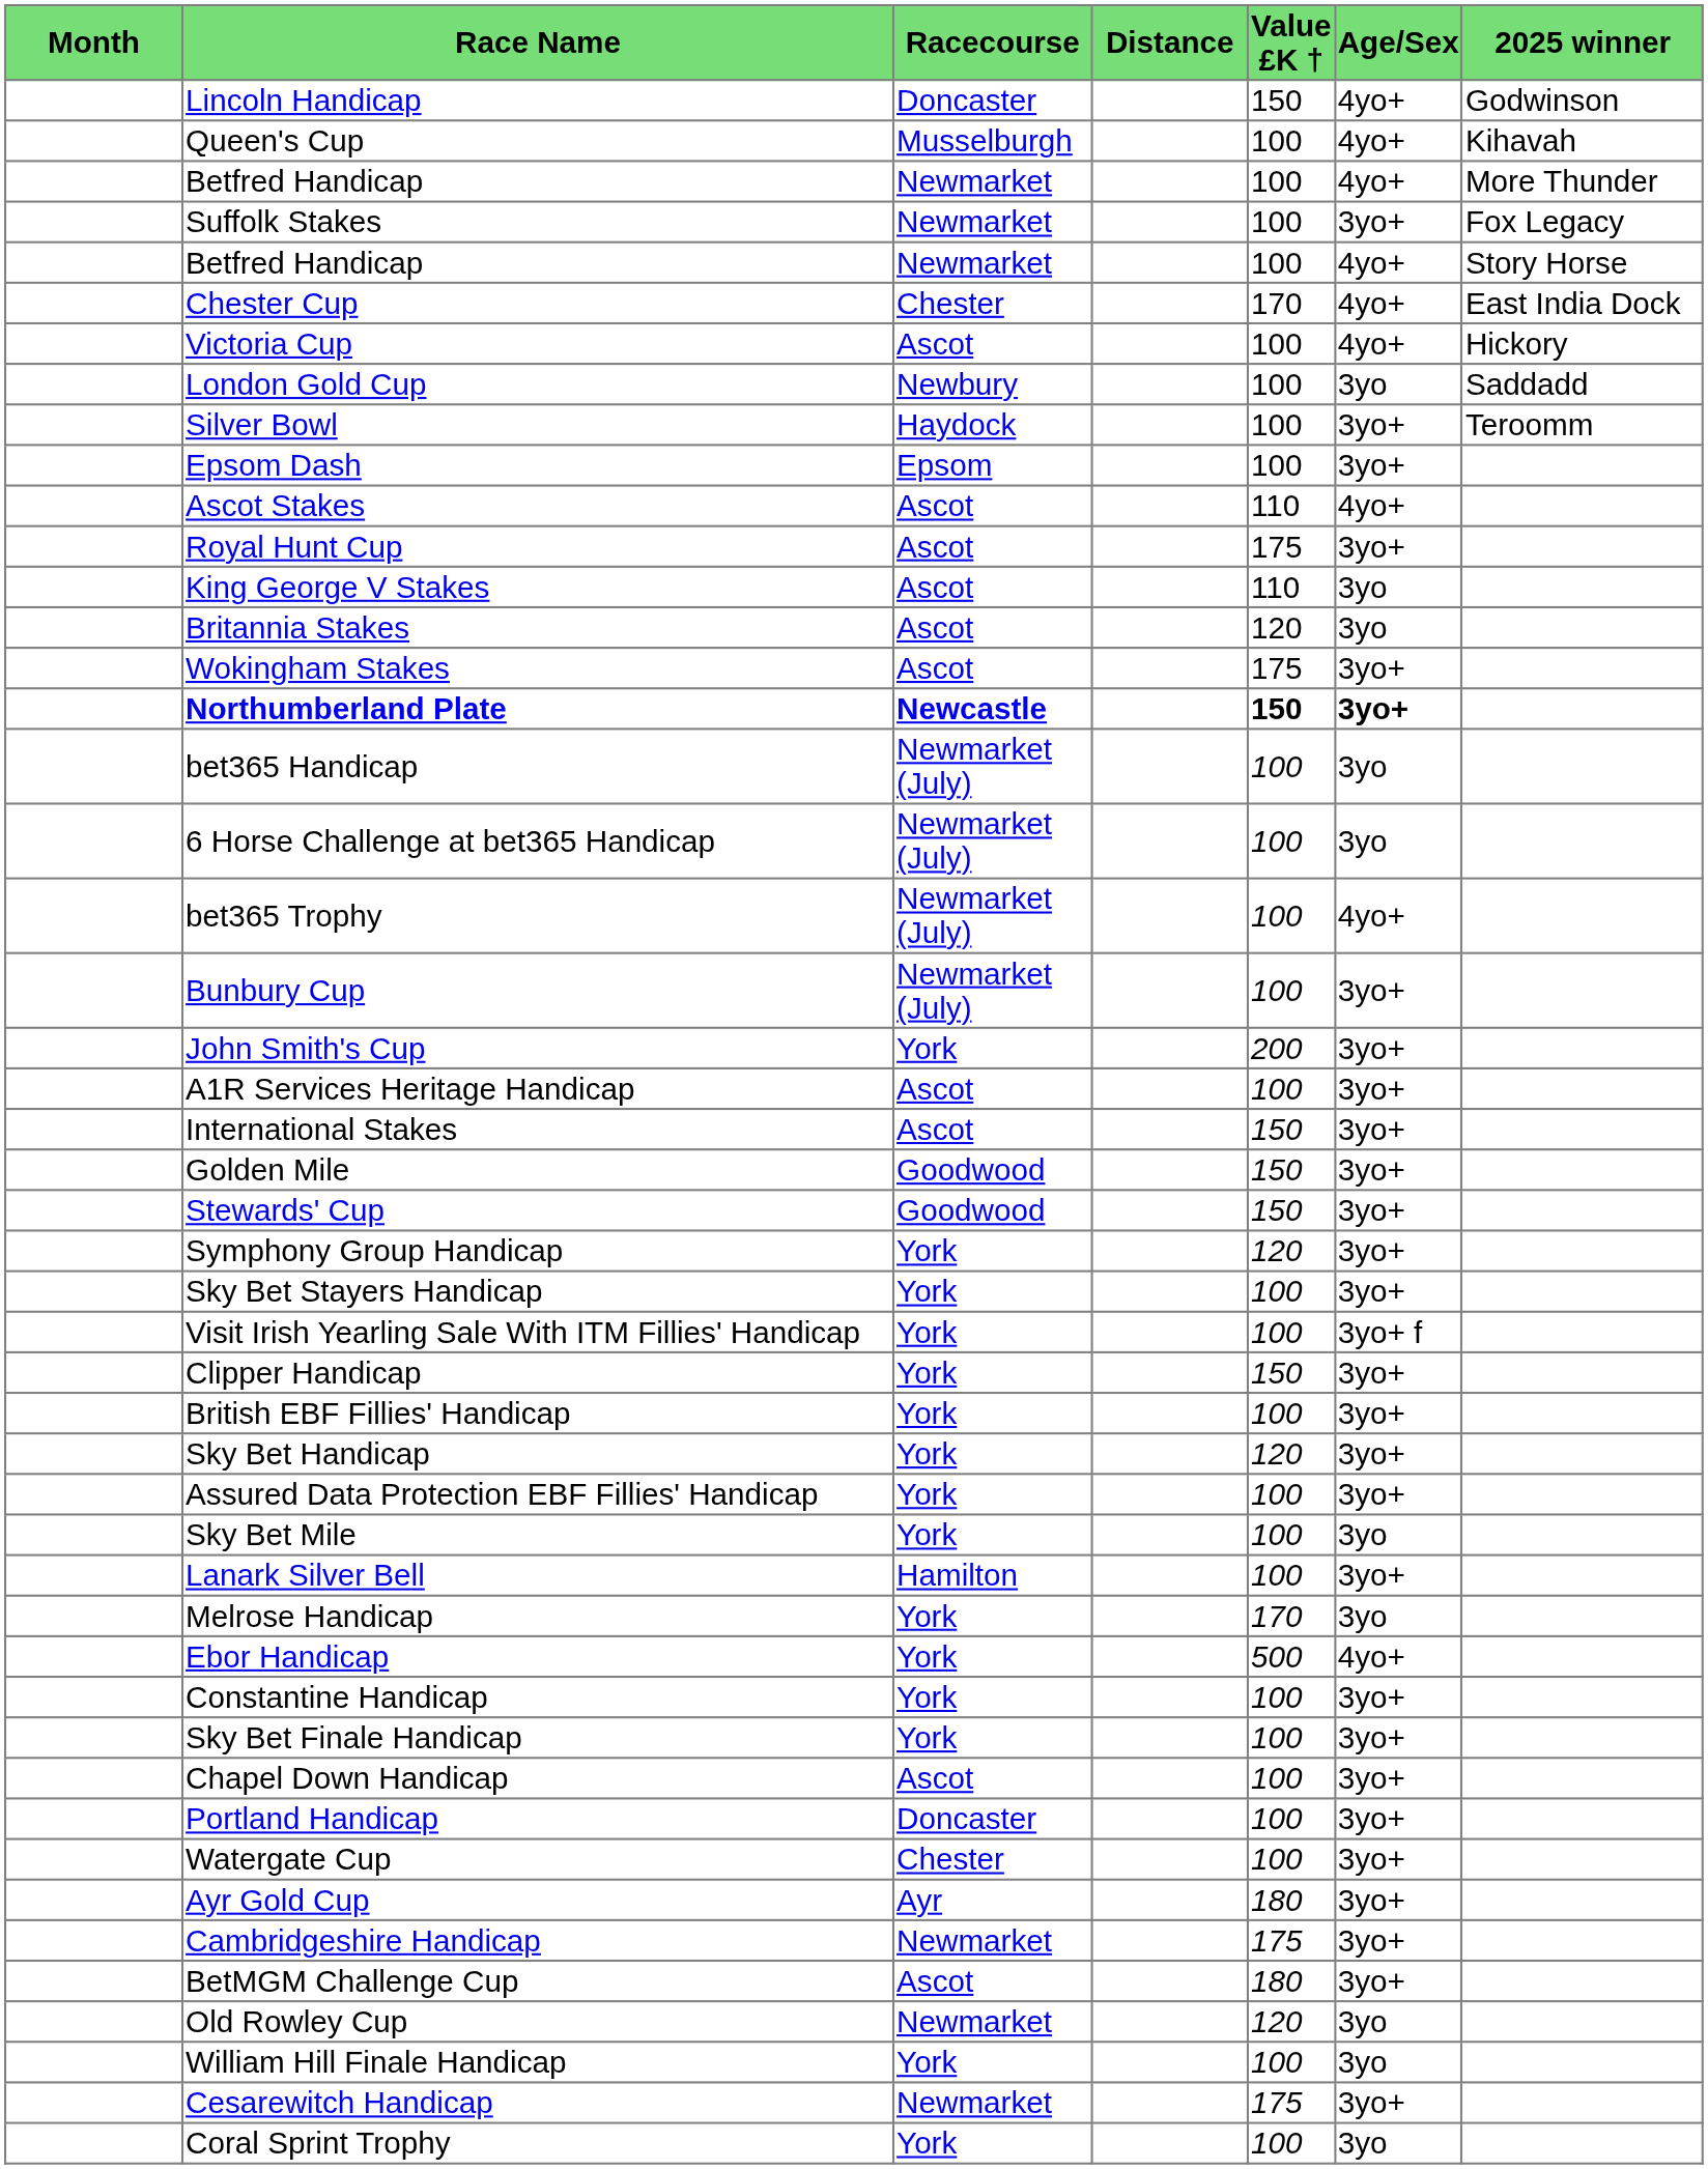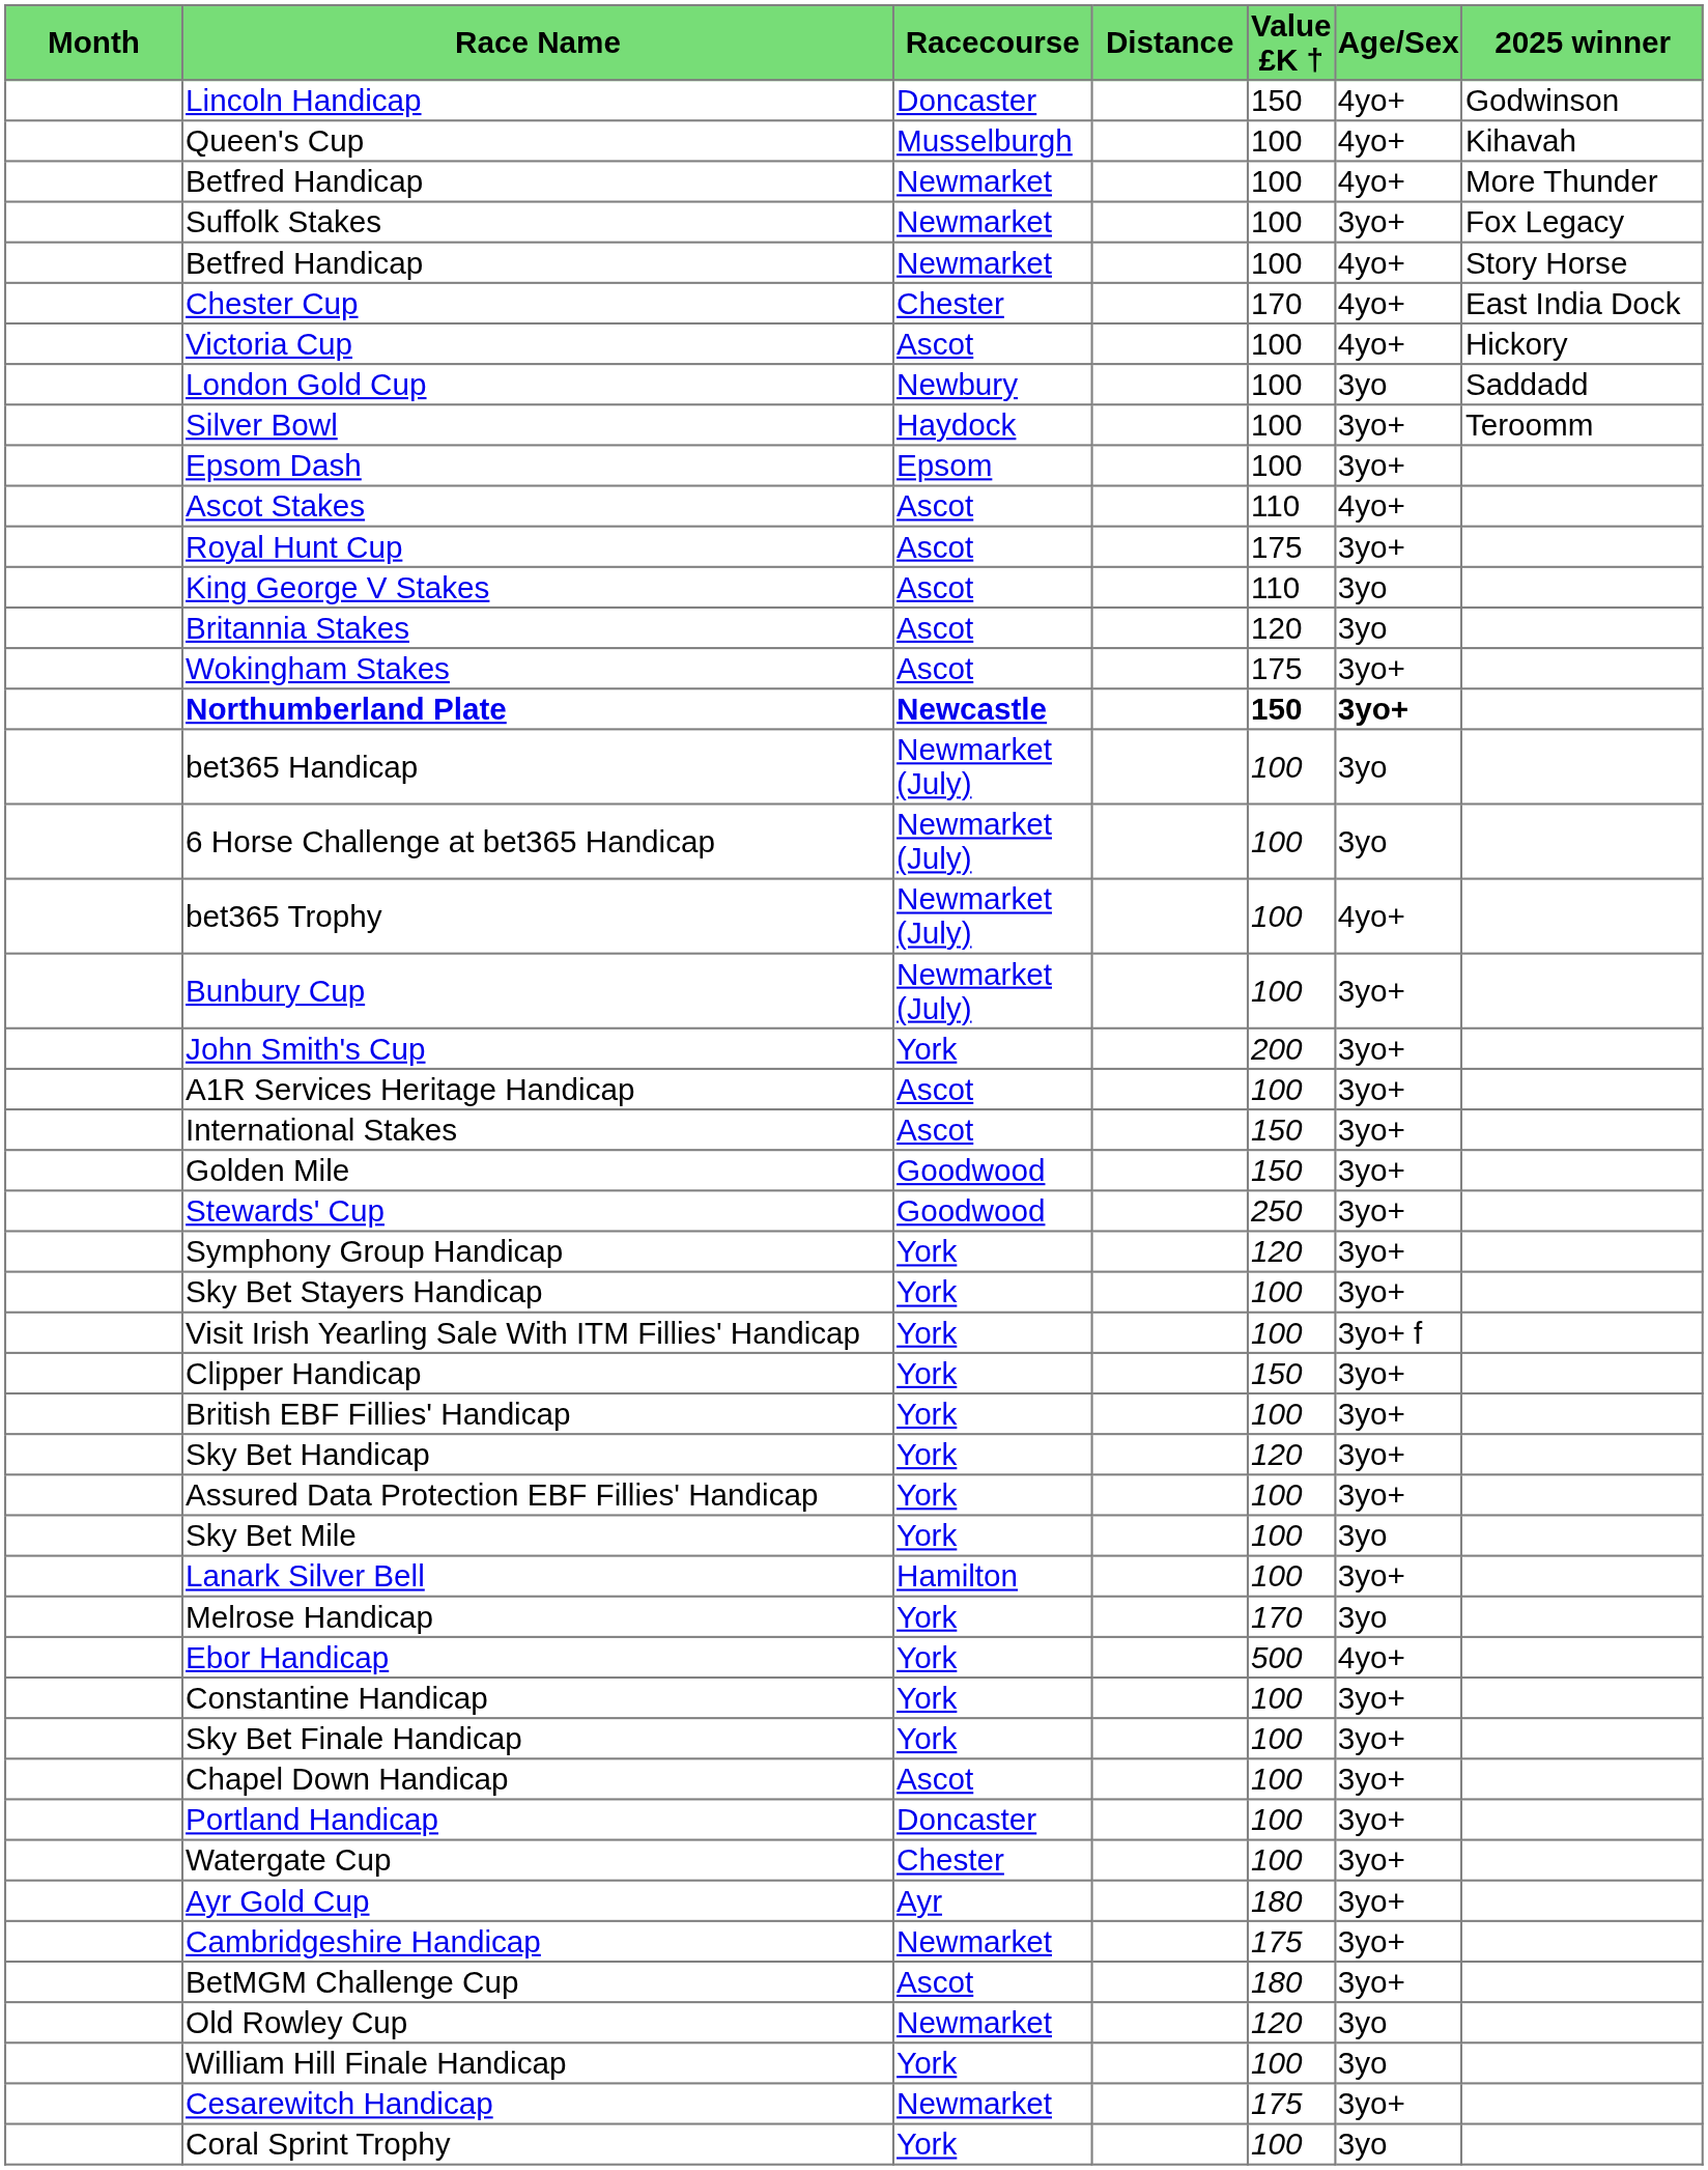 <table class = "sortable" | border="1" style="border-collapse: collapse; font-size:90%">
 <tr bgcolor="#77dd77" align="center">
 <th width="80px"><strong>Month</strong><br></th>
 <th width="330px"><strong>Race Name</strong><br></th>
 <th width="90px"><strong>Racecourse</strong><br></th>
 <th width="70px"><strong>Distance</strong> <br></th>
 <th Width="20px">Value £K † <br></th>
 <th width="20px"><strong>Age/Sex</strong><br></th>
 <th width="110px"><strong>2025 winner</strong><br></th>
 </tr>
 <tr>
 <td></td>
 <td><a href='#'>Lincoln Handicap</a></td>
 <td><a href='#'>Doncaster</a></td>
 <td></td>
 <td>150</td>
 <td>4yo+</td>
 <td>Godwinson</td>
 </tr>
 <tr>
 <td></td>
 <td>Queen's Cup</td>
 <td><a href='#'>Musselburgh</a></td>
 <td></td>
 <td>100</td>
 <td>4yo+</td>
 <td>Kihavah</td>
 </tr>
 <tr>
 <td></td>
 <td>Betfred Handicap</td>
 <td><a href='#'>Newmarket</a></td>
 <td></td>
 <td>100</td>
 <td>4yo+</td>
 <td>More Thunder</td>
 </tr>
 <tr>
 <td></td>
 <td>Suffolk Stakes</td>
 <td><a href='#'>Newmarket</a></td>
 <td></td>
 <td>100</td>
 <td>3yo+</td>
 <td>Fox Legacy</td>
 </tr>
 <tr>
 <td></td>
 <td>Betfred Handicap</td>
 <td><a href='#'>Newmarket</a></td>
 <td></td>
 <td>100</td>
 <td>4yo+</td>
 <td>Story Horse</td>
 </tr>
 <tr>
 <td></td>
 <td><a href='#'>Chester Cup</a></td>
 <td><a href='#'>Chester</a></td>
 <td></td>
 <td>170</td>
 <td>4yo+</td>
 <td>East India Dock</td>
 </tr>
 <tr>
 <td></td>
 <td><a href='#'>Victoria Cup</a></td>
 <td><a href='#'>Ascot</a></td>
 <td></td>
 <td>100</td>
 <td>4yo+</td>
 <td>Hickory</td>
 </tr>
 <tr>
 <td></td>
 <td><a href='#'>London Gold Cup</a></td>
 <td><a href='#'>Newbury</a></td>
 <td></td>
 <td>100</td>
 <td>3yo</td>
 <td>Saddadd</td>
 </tr>
 <tr>
 <td></td>
 <td><a href='#'>Silver Bowl</a></td>
 <td><a href='#'>Haydock</a></td>
 <td></td>
 <td>100</td>
 <td>3yo+</td>
 <td>Teroomm</td>
 </tr>
 <tr>
 <td></td>
 <td><a href='#'>Epsom Dash</a></td>
 <td><a href='#'>Epsom</a></td>
 <td></td>
 <td>100</td>
 <td>3yo+</td>
 <td></td>
 </tr>
 <tr>
 <td></td>
 <td><a href='#'>Ascot Stakes</a></td>
 <td><a href='#'>Ascot</a></td>
 <td></td>
 <td>110</td>
 <td>4yo+</td>
 <td></td>
 </tr>
 <tr>
 <td></td>
 <td><a href='#'>Royal Hunt Cup</a></td>
 <td><a href='#'>Ascot</a></td>
 <td></td>
 <td>175</td>
 <td>3yo+</td>
 <td></td>
 </tr>
 <tr>
 <td></td>
 <td><a href='#'>King George V Stakes</a></td>
 <td><a href='#'>Ascot</a></td>
 <td></td>
 <td>110</td>
 <td>3yo</td>
 <td></td>
 </tr>
 <tr>
 <td></td>
 <td><a href='#'>Britannia Stakes</a></td>
 <td><a href='#'>Ascot</a></td>
 <td></td>
 <td>120</td>
 <td>3yo</td>
 <td></td>
 </tr>
 <tr>
 <td></td>
 <td><a href='#'>Wokingham Stakes</a></td>
 <td><a href='#'>Ascot</a></td>
 <td></td>
 <td>175</td>
 <td>3yo+</td>
 <td></td>
 </tr>
 <tr>
 <td><strong></strong></td>
 <td><strong><a href='#'>Northumberland Plate</a></strong></td>
 <td><strong><a href='#'>Newcastle</a></strong></td>
 <td><strong></strong></td>
 <td><strong>150</strong></td>
 <td><strong>3yo+</strong></td>
 <td></td>
 </tr>
 <tr>
 <td></td>
 <td>bet365 Handicap</td>
 <td><a href='#'>Newmarket (July)</a></td>
 <td></td>
 <td><em>100</em></td>
 <td>3yo</td>
 <td></td>
 </tr>
 <tr>
 <td></td>
 <td>6 Horse Challenge at bet365 Handicap</td>
 <td><a href='#'>Newmarket (July)</a></td>
 <td></td>
 <td><em>100</em></td>
 <td>3yo</td>
 <td></td>
 </tr>
 <tr>
 <td></td>
 <td>bet365 Trophy</td>
 <td><a href='#'>Newmarket (July)</a></td>
 <td></td>
 <td><em>100</em></td>
 <td>4yo+</td>
 <td></td>
 </tr>
 <tr>
 <td></td>
 <td><a href='#'>Bunbury Cup</a></td>
 <td><a href='#'>Newmarket (July)</a></td>
 <td></td>
 <td><em>100</em></td>
 <td>3yo+</td>
 <td></td>
 </tr>
 <tr>
 <td></td>
 <td><a href='#'>John Smith's Cup</a></td>
 <td><a href='#'>York</a></td>
 <td></td>
 <td><em>200</em></td>
 <td>3yo+</td>
 <td></td>
 </tr>
 <tr>
 <td></td>
 <td>A1R Services Heritage Handicap</td>
 <td><a href='#'>Ascot</a></td>
 <td></td>
 <td><em>100</em></td>
 <td>3yo+</td>
 <td></td>
 </tr>
 <tr>
 <td></td>
 <td>International Stakes</td>
 <td><a href='#'>Ascot</a></td>
 <td></td>
 <td><em>150</em></td>
 <td>3yo+</td>
 <td></td>
 </tr>
 <tr>
 <td></td>
 <td>Golden Mile</td>
 <td><a href='#'>Goodwood</a></td>
 <td></td>
 <td><em>150</em></td>
 <td>3yo+</td>
 <td></td>
 </tr>
 <tr>
 <td></td>
 <td><a href='#'>Stewards' Cup</a></td>
 <td><a href='#'>Goodwood</a></td>
 <td></td>
-<td><em>150</em></td>
+<td><em>250</em></td>
 <td>3yo+</td>
 <td></td>
 </tr>
 <tr>
 <td></td>
 <td>Symphony Group Handicap</td>
 <td><a href='#'>York</a></td>
 <td></td>
 <td><em>120</em></td>
 <td>3yo+</td>
 <td></td>
 </tr>
 <tr>
 <td></td>
 <td>Sky Bet Stayers Handicap</td>
 <td><a href='#'>York</a></td>
 <td></td>
 <td><em>100</em></td>
 <td>3yo+</td>
 <td></td>
 </tr>
 <tr>
 <td></td>
 <td>Visit Irish Yearling Sale With ITM Fillies' Handicap</td>
 <td><a href='#'>York</a></td>
 <td></td>
 <td><em>100</em></td>
 <td>3yo+ f</td>
 <td></td>
 </tr>
 <tr>
 <td></td>
 <td>Clipper Handicap</td>
 <td><a href='#'>York</a></td>
 <td></td>
 <td><em>150</em></td>
 <td>3yo+</td>
 <td></td>
 </tr>
 <tr>
 <td></td>
 <td>British EBF Fillies' Handicap</td>
 <td><a href='#'>York</a></td>
 <td></td>
 <td><em>100</em></td>
 <td>3yo+</td>
 <td></td>
 </tr>
 <tr>
 <td></td>
 <td>Sky Bet Handicap</td>
 <td><a href='#'>York</a></td>
 <td></td>
 <td><em>120</em></td>
 <td>3yo+</td>
 <td></td>
 </tr>
 <tr>
 <td></td>
 <td>Assured Data Protection EBF Fillies' Handicap</td>
 <td><a href='#'>York</a></td>
 <td></td>
 <td><em>100</em></td>
 <td>3yo+</td>
 <td></td>
 </tr>
 <tr>
 <td></td>
 <td>Sky Bet Mile</td>
 <td><a href='#'>York</a></td>
 <td></td>
 <td><em>100</em></td>
 <td>3yo</td>
 <td></td>
 </tr>
 <tr>
 <td></td>
 <td><a href='#'>Lanark Silver Bell</a></td>
 <td><a href='#'>Hamilton</a></td>
 <td></td>
 <td><em>100</em></td>
 <td>3yo+</td>
 <td></td>
 </tr>
 <tr>
 <td></td>
 <td>Melrose Handicap</td>
 <td><a href='#'>York</a></td>
 <td></td>
 <td><em>170</em></td>
 <td>3yo</td>
 <td></td>
 </tr>
 <tr>
 <td></td>
 <td><a href='#'>Ebor Handicap</a></td>
 <td><a href='#'>York</a></td>
 <td></td>
 <td><em>500</em></td>
 <td>4yo+</td>
 <td></td>
 </tr>
 <tr>
 <td></td>
 <td>Constantine Handicap</td>
 <td><a href='#'>York</a></td>
 <td></td>
 <td><em>100</em></td>
 <td>3yo+</td>
 <td></td>
 </tr>
 <tr>
 <td></td>
 <td>Sky Bet Finale Handicap</td>
 <td><a href='#'>York</a></td>
 <td></td>
 <td><em>100</em></td>
 <td>3yo+</td>
 <td></td>
 </tr>
 <tr>
 <td></td>
 <td>Chapel Down Handicap</td>
 <td><a href='#'>Ascot</a></td>
 <td></td>
 <td><em>100</em></td>
 <td>3yo+</td>
 <td></td>
 </tr>
 <tr>
 <td></td>
 <td><a href='#'>Portland Handicap</a></td>
 <td><a href='#'>Doncaster</a></td>
 <td></td>
 <td><em>100</em></td>
 <td>3yo+</td>
 <td></td>
 </tr>
 <tr>
 <td></td>
 <td>Watergate Cup</td>
 <td><a href='#'>Chester</a></td>
 <td></td>
 <td><em>100</em></td>
 <td>3yo+</td>
 <td></td>
 </tr>
 <tr>
 <td></td>
 <td><a href='#'>Ayr Gold Cup</a></td>
 <td><a href='#'>Ayr</a></td>
 <td></td>
 <td><em>180</em></td>
 <td>3yo+</td>
 <td></td>
 </tr>
 <tr>
 <td></td>
 <td><a href='#'>Cambridgeshire Handicap</a></td>
 <td><a href='#'>Newmarket</a></td>
 <td></td>
 <td><em>175</em></td>
 <td>3yo+</td>
 <td></td>
 </tr>
 <tr>
 <td></td>
 <td>BetMGM Challenge Cup</td>
 <td><a href='#'>Ascot</a></td>
 <td></td>
 <td><em>180</em></td>
 <td>3yo+</td>
 <td></td>
 </tr>
 <tr>
 <td></td>
 <td>Old Rowley Cup</td>
 <td><a href='#'>Newmarket</a></td>
 <td></td>
 <td><em>120</em></td>
 <td>3yo</td>
 <td></td>
 </tr>
 <tr>
 <td></td>
 <td>William Hill Finale Handicap</td>
 <td><a href='#'>York</a></td>
 <td></td>
 <td><em>100</em></td>
 <td>3yo</td>
 <td></td>
 </tr>
 <tr>
 <td></td>
 <td><a href='#'>Cesarewitch Handicap</a></td>
 <td><a href='#'>Newmarket</a></td>
 <td></td>
 <td><em>175</em></td>
 <td>3yo+</td>
 <td></td>
 </tr>
 <tr>
 <td></td>
 <td>Coral Sprint Trophy</td>
 <td><a href='#'>York</a></td>
 <td></td>
 <td><em>100</em></td>
 <td>3yo</td>
 <td></td>
 </tr>
 </table>
